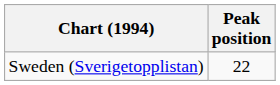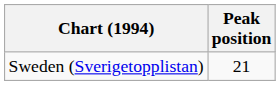 <table class="wikitable">
 <tr>
 <th>Chart (1994)</th>
 <th>Peak<br>position</th>
 </tr>
 <tr>
 <td>Sweden (<a href='#'>Sverigetopplistan</a>)</td>
-<td align="center">22</td>
+<td align="center">21</td>
 </tr>
 </table>
